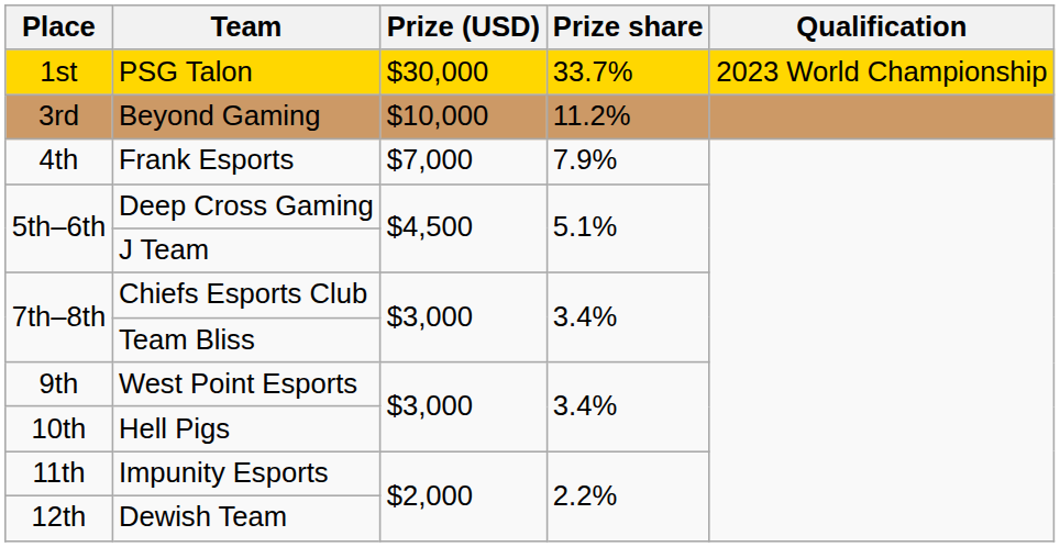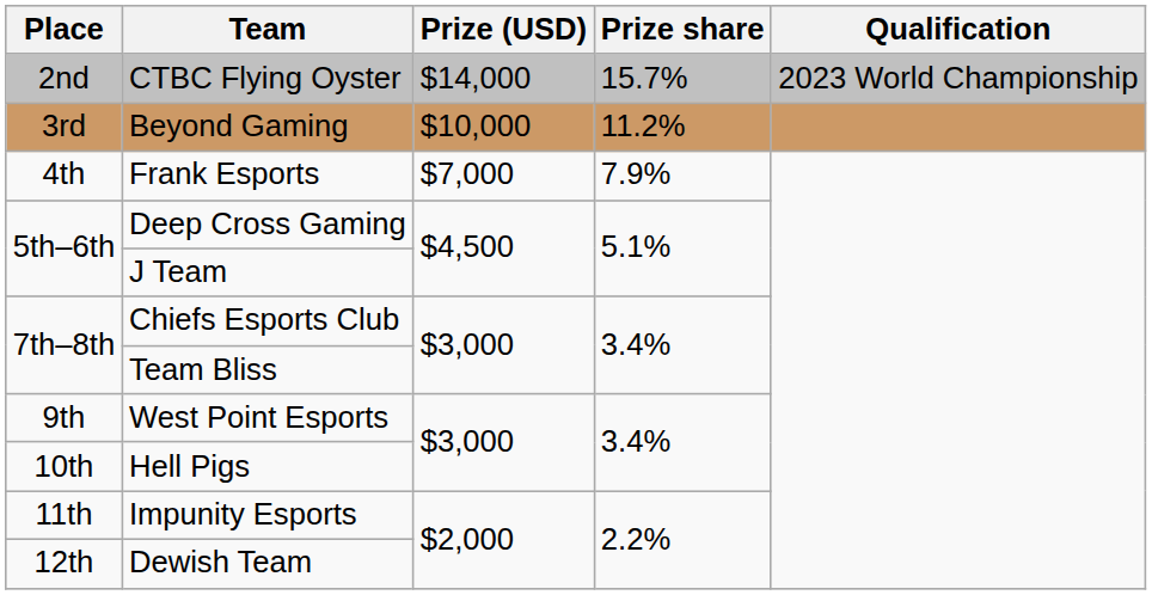 <table class="wikitable" style="white-space:nowrap">
 <tr>
 <th>Place</th>
 <th>Team</th>
 <th>Prize (USD)</th>
 <th>Prize share</th>
 <th>Qualification</th>
 </tr>
-<tr style="background-color: gold">
-<td style="text-align: center">1st</td>
-<td>PSG Talon</td>
-<td>$30,000</td>
-<td>33.7%</td>
+<tr style="background-color: silver">
+<td style="text-align: center">2nd</td>
+<td>CTBC Flying Oyster</td>
+<td>$14,000</td>
+<td>15.7%</td>
 <td>2023 World Championship</td>
 </tr>
 <tr style="background-color: #C96">
 <td style="text-align: center">3rd</td>
 <td>Beyond Gaming</td>
 <td>$10,000</td>
 <td>11.2%</td>
 <td></td>
 </tr>
 <tr>
 <td style="text-align: center">4th</td>
 <td>Frank Esports</td>
 <td>$7,000</td>
 <td>7.9%</td>
 <td rowspan="9"></td>
 </tr>
 <tr>
 <td rowspan="2" style="text-align: center">5th–6th</td>
 <td>Deep Cross Gaming</td>
 <td rowspan="2">$4,500</td>
 <td rowspan="2">5.1%</td>
 </tr>
 <tr>
 <td>J Team</td>
 </tr>
 <tr>
 <td rowspan="2" style="text-align: center">7th–8th</td>
 <td>Chiefs Esports Club</td>
 <td rowspan="2">$3,000</td>
 <td rowspan="2">3.4%</td>
 </tr>
 <tr>
 <td>Team Bliss</td>
 </tr>
 <tr>
 <td style="text-align: center">9th</td>
 <td>West Point Esports</td>
 <td rowspan="2">$3,000</td>
 <td rowspan="2">3.4%</td>
 </tr>
 <tr>
 <td style="text-align: center">10th</td>
 <td>Hell Pigs</td>
 </tr>
 <tr>
 <td style="text-align: center">11th</td>
 <td>Impunity Esports</td>
 <td rowspan="2">$2,000</td>
 <td rowspan="2">2.2%</td>
 </tr>
 <tr>
 <td style="text-align: center">12th</td>
 <td>Dewish Team</td>
 </tr>
 </table>
